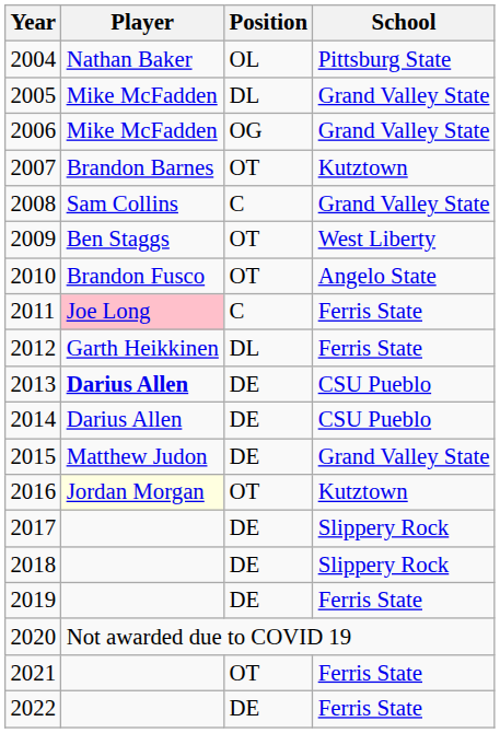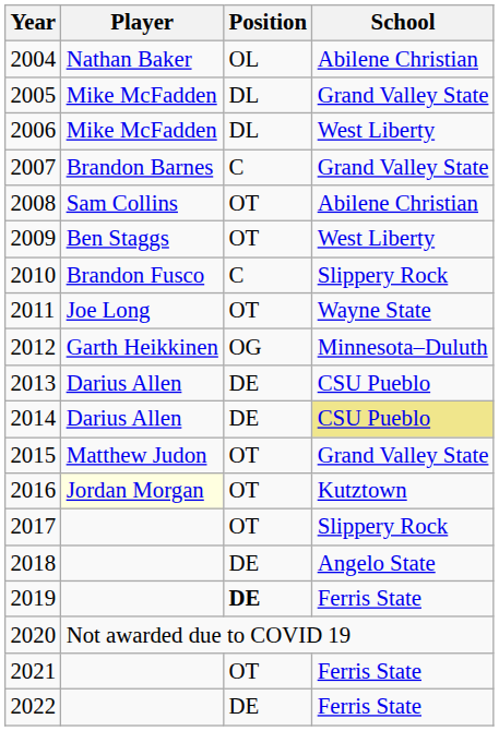 <table class="wikitable">
 <tr>
 <th bgcolor="#e5e5e5">Year</th>
 <th bgcolor="#e5e5e5">Player</th>
 <th bgcolor="#e5e5e5">Position</th>
 <th bgcolor="#e5e5e5">School</th>
 </tr>
 <tr>
 <td>2004</td>
 <td><a href='#'>Nathan Baker</a></td>
 <td>OL</td>
-<td><a href='#'>Pittsburg State</a></td>
+<td><a href='#'>Abilene Christian</a></td>
 </tr>
 <tr>
 <td>2005</td>
 <td><a href='#'>Mike McFadden</a></td>
 <td>DL</td>
 <td><a href='#'>Grand Valley State</a></td>
 </tr>
 <tr>
 <td>2006</td>
 <td><a href='#'>Mike McFadden</a></td>
-<td>OG</td>
-<td><a href='#'>Grand Valley State</a></td>
+<td>DL</td>
+<td><a href='#'>West Liberty</a></td>
 </tr>
 <tr>
 <td>2007</td>
 <td><a href='#'>Brandon Barnes</a></td>
-<td>OT</td>
-<td><a href='#'>Kutztown</a></td>
+<td>C</td>
+<td><a href='#'>Grand Valley State</a></td>
 </tr>
 <tr>
 <td>2008</td>
 <td><a href='#'>Sam Collins</a></td>
-<td>C</td>
-<td><a href='#'>Grand Valley State</a></td>
+<td>OT</td>
+<td><a href='#'>Abilene Christian</a></td>
 </tr>
 <tr>
 <td>2009</td>
 <td><a href='#'>Ben Staggs</a></td>
 <td>OT</td>
 <td><a href='#'>West Liberty</a></td>
 </tr>
 <tr>
 <td>2010</td>
 <td><a href='#'>Brandon Fusco</a></td>
-<td>OT</td>
-<td><a href='#'>Angelo State</a></td>
+<td>C</td>
+<td><a href='#'>Slippery Rock</a></td>
 </tr>
 <tr>
 <td>2011</td>
-<td style="background: pink;"><a href='#'>Joe Long</a></td>
-<td>C</td>
-<td><a href='#'>Ferris State</a></td>
+<td><a href='#'>Joe Long</a></td>
+<td>OT</td>
+<td><a href='#'>Wayne State</a></td>
 </tr>
 <tr>
 <td>2012</td>
 <td><a href='#'>Garth Heikkinen</a></td>
-<td>DL</td>
-<td><a href='#'>Ferris State</a></td>
+<td>OG</td>
+<td><a href='#'>Minnesota–Duluth</a></td>
 </tr>
 <tr>
 <td>2013</td>
-<td><strong><a href='#'>Darius Allen</a></strong></td>
+<td><a href='#'>Darius Allen</a></td>
 <td>DE</td>
 <td><a href='#'>CSU Pueblo</a></td>
 </tr>
 <tr>
 <td>2014</td>
 <td><a href='#'>Darius Allen</a></td>
 <td>DE</td>
-<td><a href='#'>CSU Pueblo</a></td>
+<td style="background: khaki;"><a href='#'>CSU Pueblo</a></td>
 </tr>
 <tr>
 <td>2015</td>
 <td><a href='#'>Matthew Judon</a></td>
-<td>DE</td>
+<td>OT</td>
 <td><a href='#'>Grand Valley State</a></td>
 </tr>
 <tr>
 <td>2016</td>
 <td style="background: lightyellow;"><a href='#'>Jordan Morgan</a></td>
 <td>OT</td>
 <td><a href='#'>Kutztown</a></td>
 </tr>
 <tr>
 <td>2017</td>
 <td></td>
-<td>DE</td>
+<td>OT</td>
 <td><a href='#'>Slippery Rock</a></td>
 </tr>
 <tr>
 <td>2018</td>
 <td></td>
 <td>DE</td>
-<td><a href='#'>Slippery Rock</a></td>
+<td><a href='#'>Angelo State</a></td>
 </tr>
 <tr>
 <td>2019</td>
 <td></td>
-<td>DE</td>
+<td><strong>DE</strong></td>
 <td><a href='#'>Ferris State</a></td>
 </tr>
 <tr>
 <td>2020</td>
 <td colspan="4">Not awarded due to COVID 19</td>
 </tr>
 <tr>
 <td>2021</td>
 <td></td>
 <td>OT</td>
 <td><a href='#'>Ferris State</a></td>
 </tr>
 <tr>
 <td>2022</td>
 <td></td>
 <td>DE</td>
 <td><a href='#'>Ferris State</a></td>
 </tr>
 </table>
